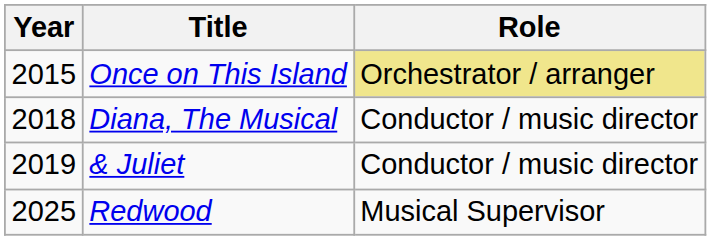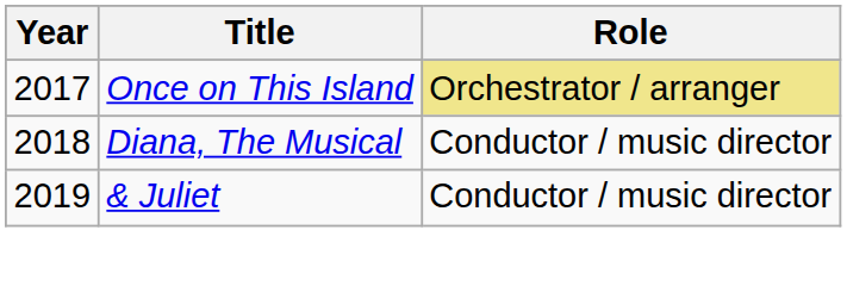 <table class="wikitable" style="width:100;">
 <tr>
 <th>Year</th>
 <th>Title</th>
 <th>Role</th>
 </tr>
 <tr>
-<td>2015</td>
+<td>2017</td>
 <td><em><a href='#'>Once on This Island</a></em></td>
 <td style="background: khaki;">Orchestrator / arranger</td>
 </tr>
 <tr>
 <td>2018</td>
 <td><em><a href='#'>Diana, The Musical</a></em></td>
 <td>Conductor / music director</td>
 </tr>
 <tr>
 <td>2019</td>
 <td><em><a href='#'>& Juliet</a></em></td>
 <td>Conductor / music director</td>
 </tr>
-<tr>
-<td>2025</td>
-<td><em><a href='#'>Redwood</a></em></td>
-<td>Musical Supervisor</td>
-</tr>
 </table>
